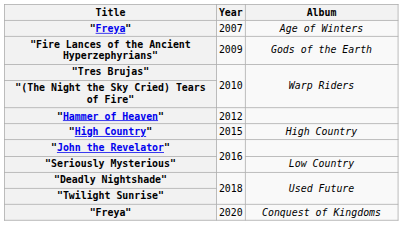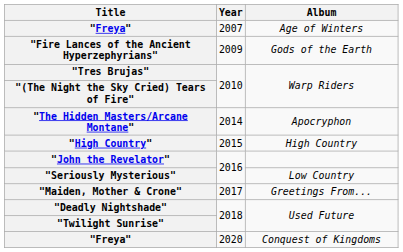 <table class="wikitable plainrowheaders" style="text-align:center;">
 <tr>
 <th scope="col" style="width:21em;">Title</th>
 <th scope="col">Year</th>
 <th scope="col" style="width:15em;">Album</th>
 </tr>
 <tr>
 <th scope="row">"<a href='#'>Freya</a>"</th>
 <td>2007</td>
 <td><em>Age of Winters</em></td>
 </tr>
 <tr>
 <th scope="row">"Fire Lances of the Ancient Hyperzephyrians"</th>
 <td>2009</td>
 <td><em>Gods of the Earth</em></td>
 </tr>
 <tr>
 <th scope="row">"Tres Brujas"</th>
 <td rowspan="2">2010</td>
 <td rowspan="2"><em>Warp Riders</em></td>
 </tr>
 <tr>
 <th scope="row">"(The Night the Sky Cried) Tears of Fire"</th>
 </tr>
 <tr>
-<th scope="row">"<a href='#'>Hammer of Heaven</a>"</th>
-<td>2012</td>
-<td></td>
+<th scope="row">"<a href='#'>The Hidden Masters/Arcane Montane</a>"</th>
+<td>2014</td>
+<td><em>Apocryphon</em></td>
 </tr>
 <tr>
 <th scope="row">"<a href='#'>High Country</a>"</th>
 <td>2015</td>
 <td><em>High Country</em></td>
 </tr>
 <tr>
 <th scope="row">"<a href='#'>John the Revelator</a>"</th>
 <td rowspan="2">2016</td>
 <td></td>
 </tr>
 <tr>
 <th scope="row">"Seriously Mysterious" </th>
 <td><em>Low Country</em></td>
 </tr>
 <tr>
+<th scope="row">"Maiden, Mother & Crone" </th>
+<td>2017</td>
+<td><em>Greetings From...</em></td>
+</tr>
+<tr>
 <th scope="row">"Deadly Nightshade"</th>
 <td rowspan="2">2018</td>
 <td rowspan="2"><em>Used Future</em></td>
 </tr>
 <tr>
 <th scope="row">"Twilight Sunrise"</th>
 </tr>
 <tr>
 <th scope="row">"Freya" </th>
 <td>2020</td>
 <td><em>Conquest of Kingdoms</em></td>
 </tr>
 </table>
